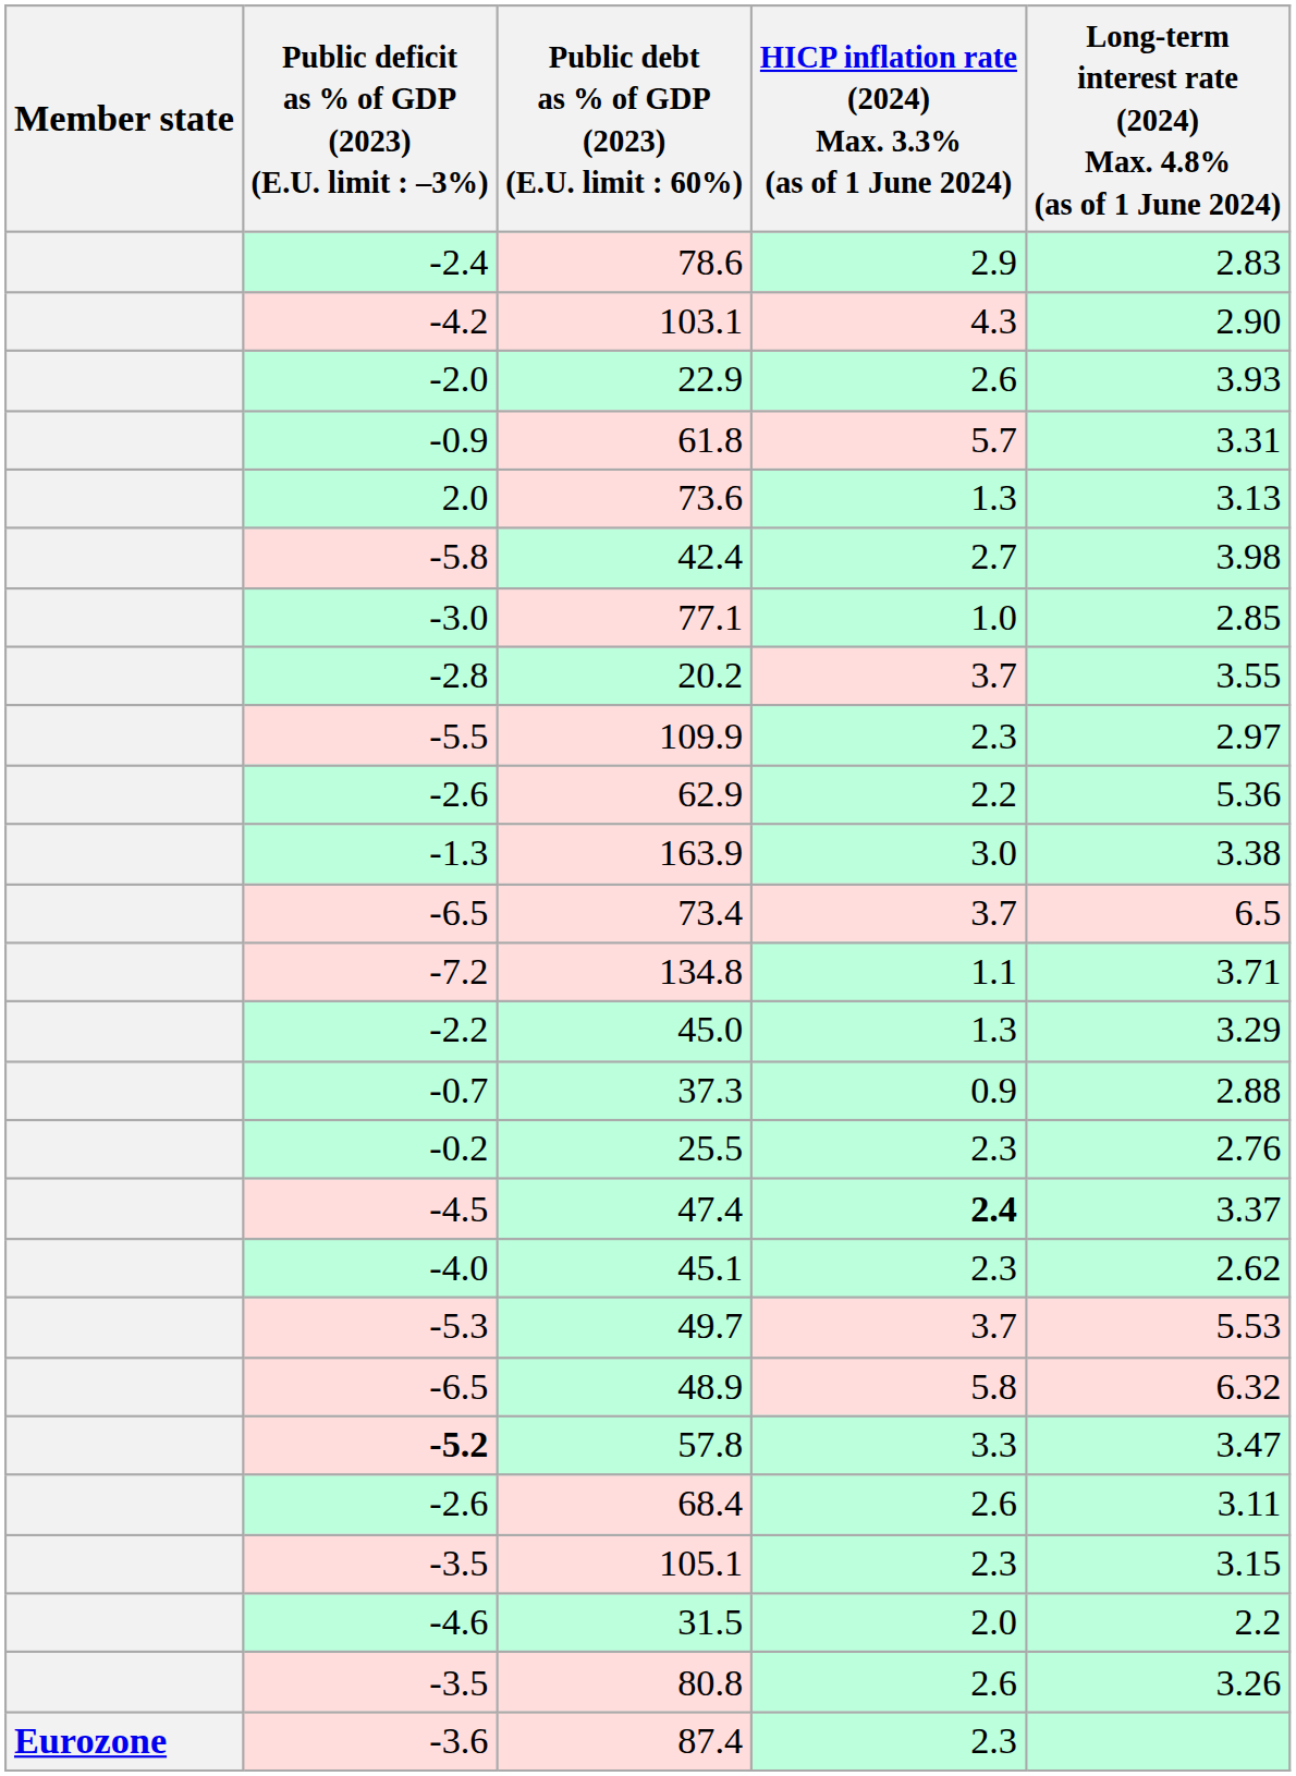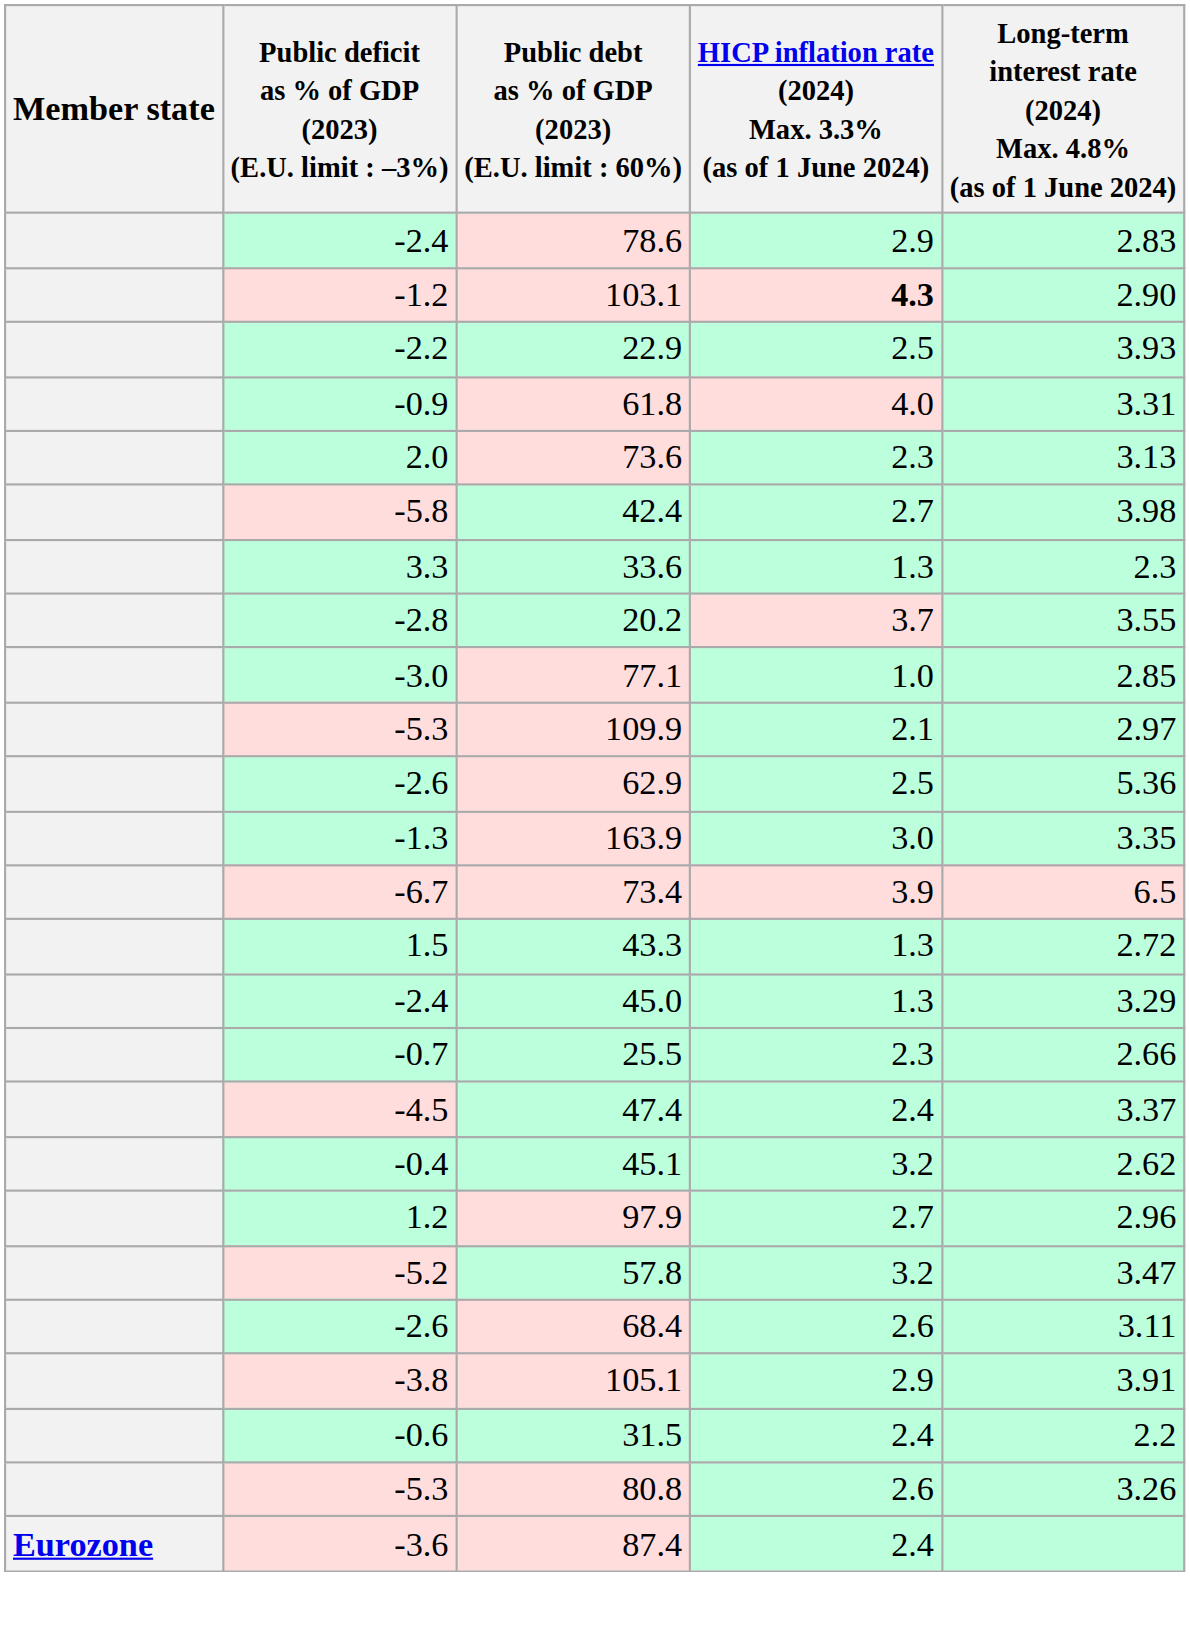 <table class="wikitable mw-collapsible sortable sort-under-center" style="text-align: right;">
 <tr>
 <th>Member state</th>
 <th data-sort-type="number"><small>Public deficit<br>as % of GDP<br>(2023)<br>(E.U. limit : –3%)</small></th>
 <th data-sort-type="number"><small>Public debt<br>as % of GDP<br>(2023)<br>(E.U. limit : 60%)</small></th>
 <th data-sort-type="number"><small><a href='#'>HICP inflation rate</a><br>(2024)<br>Max. 3.3%<br>(as of 1 June 2024)</small></th>
 <th data-sort-type="number"><small>Long-term<br>interest rate<br>(2024)<br>Max. 4.8%<br>(as of 1 June 2024)</small></th>
 </tr>
 <tr>
 <th style="text-align:left;"></th>
 <td bgcolor=#BBFFDD>-2.4</td>
 <td bgcolor="#FFDDDD">78.6</td>
 <td bgcolor="#BBFFDD">2.9</td>
 <td bgcolor="#BBFFDD">2.83</td>
 </tr>
 <tr>
 <th style="text-align:left;"></th>
-<td bgcolor=#FFDDDD>-4.2</td>
+<td bgcolor=#FFDDDD>-1.2</td>
 <td bgcolor="#FFDDDD">103.1</td>
-<td bgcolor="#FFDDDD">4.3</td>
+<td bgcolor="#FFDDDD"><strong>4.3</strong></td>
 <td bgcolor="#BBFFDD">2.90</td>
 </tr>
 <tr>
 <th style="text-align:left;"></th>
-<td bgcolor=#BBFFDD>-2.0</td>
+<td bgcolor=#BBFFDD>-2.2</td>
 <td bgcolor="#BBFFDD">22.9</td>
-<td bgcolor="#BBFFDD">2.6</td>
+<td bgcolor="#BBFFDD">2.5</td>
 <td bgcolor="#BBFFDD">3.93</td>
 </tr>
 <tr>
 <th style="text-align:left;"></th>
 <td bgcolor=#BBFFDD>-0.9</td>
 <td bgcolor="#FFDDDD">61.8</td>
-<td bgcolor="#FFDDDD">5.7</td>
+<td bgcolor="#FFDDDD">4.0</td>
 <td bgcolor="#BBFFDD">3.31</td>
 </tr>
 <tr>
 <th style="text-align:left;"></th>
 <td bgcolor=#BBFFDD>2.0</td>
 <td bgcolor="#FFDDDD">73.6</td>
-<td bgcolor="#BBFFDD">1.3</td>
+<td bgcolor="#BBFFDD">2.3</td>
 <td bgcolor="#BBFFDD">3.13</td>
 </tr>
 <tr>
 <th style="text-align:left;"></th>
 <td bgcolor=#FFDDDD>-5.8</td>
 <td bgcolor="#BBFFDD">42.4</td>
 <td bgcolor="#BBFFDD">2.7</td>
 <td bgcolor="#BBFFDD">3.98</td>
 </tr>
 <tr>
 <th style="text-align:left;"></th>
-<td bgcolor=#BBFFDD>-3.0</td>
-<td bgcolor="#FFDDDD">77.1</td>
-<td bgcolor="#BBFFDD">1.0</td>
-<td bgcolor="#BBFFDD">2.85</td>
+<td bgcolor=#BBFFDD>3.3</td>
+<td bgcolor="#BBFFDD">33.6</td>
+<td bgcolor="#BBFFDD">1.3</td>
+<td bgcolor="#BBFFDD">2.3</td>
 </tr>
 <tr>
 <th style="text-align:left;"></th>
 <td bgcolor=#BBFFDD>-2.8</td>
 <td bgcolor="#BBFFDD">20.2</td>
 <td bgcolor="#FFDDDD">3.7</td>
 <td bgcolor="#BBFFDD">3.55</td>
 </tr>
 <tr>
 <th style="text-align:left;"></th>
-<td bgcolor=#FFDDDD>-5.5</td>
+<td bgcolor=#BBFFDD>-3.0</td>
+<td bgcolor="#FFDDDD">77.1</td>
+<td bgcolor="#BBFFDD">1.0</td>
+<td bgcolor="#BBFFDD">2.85</td>
+</tr>
+<tr>
+<th style="text-align:left;"></th>
+<td bgcolor=#FFDDDD>-5.3</td>
 <td bgcolor="#FFDDDD">109.9</td>
-<td bgcolor="#BBFFDD">2.3</td>
+<td bgcolor="#BBFFDD">2.1</td>
 <td bgcolor="#BBFFDD">2.97</td>
 </tr>
 <tr>
 <th style="text-align:left;"></th>
 <td bgcolor=#BBFFDD>-2.6</td>
 <td bgcolor="#FFDDDD">62.9</td>
-<td bgcolor="#BBFFDD">2.2</td>
+<td bgcolor="#BBFFDD">2.5</td>
 <td bgcolor="#BBFFDD">5.36</td>
 </tr>
 <tr>
 <th style="text-align:left;"></th>
 <td bgcolor=#BBFFDD>-1.3</td>
 <td bgcolor="#FFDDDD">163.9</td>
 <td bgcolor="#BBFFDD">3.0</td>
-<td bgcolor="#BBFFDD">3.38</td>
+<td bgcolor="#BBFFDD">3.35</td>
 </tr>
 <tr>
 <th style="text-align:left;"></th>
-<td bgcolor=#FFDDDD>-6.5</td>
+<td bgcolor=#FFDDDD>-6.7</td>
 <td bgcolor="#FFDDDD">73.4</td>
-<td bgcolor="#FFDDDD">3.7</td>
+<td bgcolor="#FFDDDD">3.9</td>
 <td bgcolor="#FFDDDD">6.5</td>
 </tr>
 <tr>
 <th style="text-align:left;"></th>
-<td bgcolor=#FFDDDD>-7.2</td>
-<td bgcolor="#FFDDDD">134.8</td>
-<td bgcolor="#BBFFDD">1.1</td>
-<td bgcolor="#BBFFDD">3.71</td>
+<td bgcolor=#BBFFDD>1.5</td>
+<td bgcolor="#BBFFDD">43.3</td>
+<td bgcolor="#BBFFDD">1.3</td>
+<td bgcolor="#BBFFDD">2.72</td>
 </tr>
 <tr>
 <th style="text-align:left;"></th>
-<td bgcolor=#BBFFDD>-2.2</td>
+<td bgcolor=#BBFFDD>-2.4</td>
 <td bgcolor="#BBFFDD">45.0</td>
 <td bgcolor="#BBFFDD">1.3</td>
 <td bgcolor="#BBFFDD">3.29</td>
 </tr>
 <tr>
 <th style="text-align:left;"></th>
 <td bgcolor=#BBFFDD>-0.7</td>
-<td bgcolor="#BBFFDD">37.3</td>
-<td bgcolor="#BBFFDD">0.9</td>
-<td bgcolor="#BBFFDD">2.88</td>
-</tr>
-<tr>
-<th style="text-align:left;"></th>
-<td bgcolor=#BBFFDD>-0.2</td>
 <td bgcolor="#BBFFDD">25.5</td>
 <td bgcolor="#BBFFDD">2.3</td>
-<td bgcolor="#BBFFDD">2.76</td>
+<td bgcolor="#BBFFDD">2.66</td>
 </tr>
 <tr>
 <th style="text-align:left;"></th>
 <td bgcolor=#FFDDDD>-4.5</td>
 <td bgcolor="#BBFFDD">47.4</td>
-<td bgcolor="#BBFFDD"><strong>2.4</strong></td>
+<td bgcolor="#BBFFDD">2.4</td>
 <td bgcolor="#BBFFDD">3.37</td>
 </tr>
 <tr>
 <th style="text-align:left;"></th>
-<td bgcolor=#BBFFDD>-4.0</td>
+<td bgcolor=#BBFFDD>-0.4</td>
 <td bgcolor="#BBFFDD">45.1</td>
-<td bgcolor="#BBFFDD">2.3</td>
+<td bgcolor="#BBFFDD">3.2</td>
 <td bgcolor="#BBFFDD">2.62</td>
 </tr>
 <tr>
 <th style="text-align:left;"></th>
-<td bgcolor=#FFDDDD>-5.3</td>
-<td bgcolor="#BBFFDD">49.7</td>
-<td bgcolor="#FFDDDD">3.7</td>
-<td bgcolor="#FFDDDD">5.53</td>
+<td bgcolor=#BBFFDD>1.2</td>
+<td bgcolor="#FFDDDD">97.9</td>
+<td bgcolor="#BBFFDD">2.7</td>
+<td bgcolor="#BBFFDD">2.96</td>
 </tr>
 <tr>
 <th style="text-align:left;"></th>
-<td bgcolor=#FFDDDD>-6.5</td>
-<td bgcolor="#BBFFDD">48.9</td>
-<td bgcolor="#FFDDDD">5.8</td>
-<td bgcolor="#FFDDDD">6.32</td>
-</tr>
-<tr>
-<th style="text-align:left;"></th>
-<td bgcolor=#FFDDDD><strong>-5.2</strong></td>
+<td bgcolor=#FFDDDD>-5.2</td>
 <td bgcolor="#BBFFDD">57.8</td>
-<td bgcolor="#BBFFDD">3.3</td>
+<td bgcolor="#BBFFDD">3.2</td>
 <td bgcolor="#BBFFDD">3.47</td>
 </tr>
 <tr>
 <th style="text-align:left;"></th>
 <td bgcolor=#BBFFDD>-2.6</td>
 <td bgcolor="#FFDDDD">68.4</td>
 <td bgcolor="#BBFFDD">2.6</td>
 <td bgcolor="#BBFFDD">3.11</td>
 </tr>
 <tr>
 <th style="text-align:left;"></th>
-<td bgcolor=#FFDDDD>-3.5</td>
+<td bgcolor=#FFDDDD>-3.8</td>
 <td bgcolor="#FFDDDD">105.1</td>
-<td bgcolor="#BBFFDD">2.3</td>
-<td bgcolor="#BBFFDD">3.15</td>
+<td bgcolor="#BBFFDD">2.9</td>
+<td bgcolor="#BBFFDD">3.91</td>
 </tr>
 <tr>
 <th style="text-align:left;"></th>
-<td bgcolor=#BBFFDD>-4.6</td>
+<td bgcolor=#BBFFDD>-0.6</td>
 <td bgcolor="#BBFFDD">31.5</td>
-<td bgcolor="#BBFFDD">2.0</td>
+<td bgcolor="#BBFFDD">2.4</td>
 <td bgcolor="#BBFFDD">2.2</td>
 </tr>
 <tr class="sortbottom">
 <th style="text-align:left;"></th>
-<td bgcolor=#FFDDDD>-3.5</td>
+<td bgcolor=#FFDDDD>-5.3</td>
 <td bgcolor="#FFDDDD">80.8</td>
 <td bgcolor="#BBFFDD">2.6</td>
 <td bgcolor="#BBFFDD">3.26</td>
 </tr>
 <tr class="sortbottom">
 <th style="text-align:left;"><a href='#'>Eurozone</a></th>
 <td bgcolor=#FFDDDD>-3.6</td>
 <td bgcolor="#FFDDDD">87.4</td>
-<td bgcolor="#BBFFDD">2.3</td>
+<td bgcolor="#BBFFDD">2.4</td>
 <td bgcolor="#BBFFDD"></td>
 </tr>
 </table>
